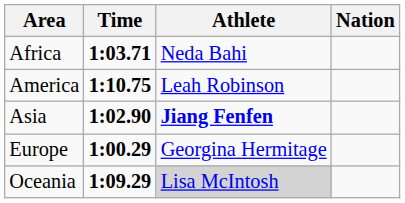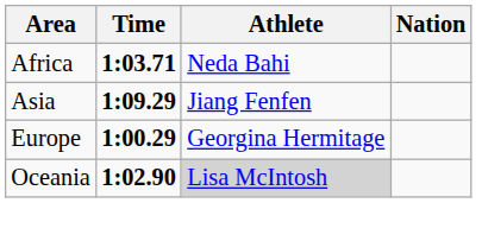 <table class="wikitable">
 <tr>
 <th>Area</th>
 <th>Time</th>
 <th>Athlete</th>
 <th>Nation</th>
 </tr>
 <tr>
 <td>Africa</td>
 <td><strong>1:03.71</strong></td>
 <td><a href='#'>Neda Bahi</a></td>
 <td></td>
 </tr>
 <tr>
-<td>America</td>
-<td><strong>1:10.75</strong></td>
-<td><a href='#'>Leah Robinson</a></td>
-<td></td>
-</tr>
-<tr>
 <td>Asia</td>
-<td><strong>1:02.90</strong></td>
-<td><strong><a href='#'>Jiang Fenfen</a></strong></td>
+<td><strong>1:09.29</strong></td>
+<td><a href='#'>Jiang Fenfen</a></td>
 <td></td>
 </tr>
 <tr>
 <td>Europe</td>
 <td><strong>1:00.29</strong> </td>
 <td><a href='#'>Georgina Hermitage</a></td>
 <td></td>
 </tr>
 <tr>
 <td>Oceania</td>
-<td><strong>1:09.29</strong></td>
+<td><strong>1:02.90</strong></td>
 <td style="background: lightgrey;"><a href='#'>Lisa McIntosh</a></td>
 <td></td>
 </tr>
 </table>
